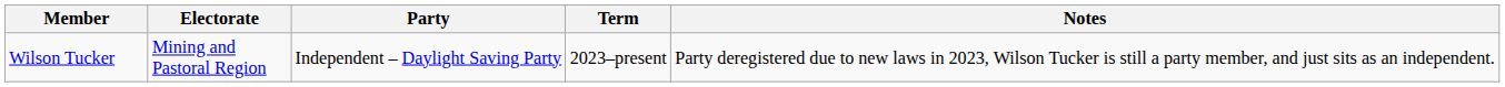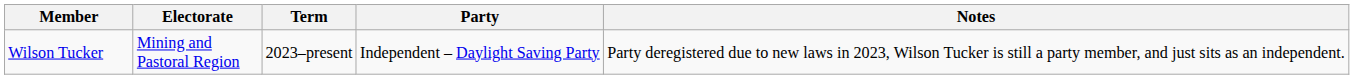 <table class="wikitable">
 <tr>
 <th width=120px>Member</th>
 <th width=120px>Electorate</th>
+<th>Term</th>
 <th>Party</th>
-<th>Term</th>
 <th>Notes</th>
 </tr>
 <tr>
 <td><a href='#'>Wilson Tucker</a></td>
 <td><a href='#'>Mining and Pastoral Region</a></td>
+<td>2023–present</td>
 <td>Independent – <a href='#'>Daylight Saving Party</a></td>
-<td>2023–present</td>
 <td>Party deregistered due to new laws in 2023, Wilson Tucker is still a party member, and just sits as an independent.</td>
 </tr>
 </table>
